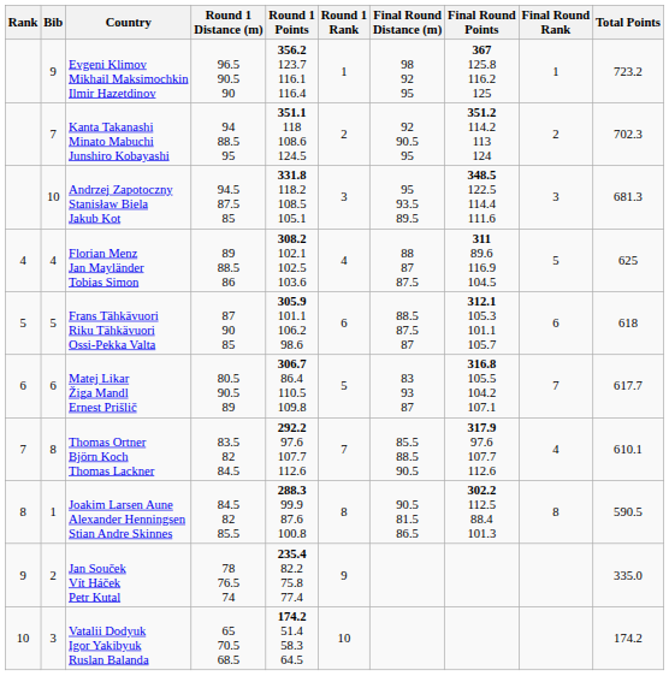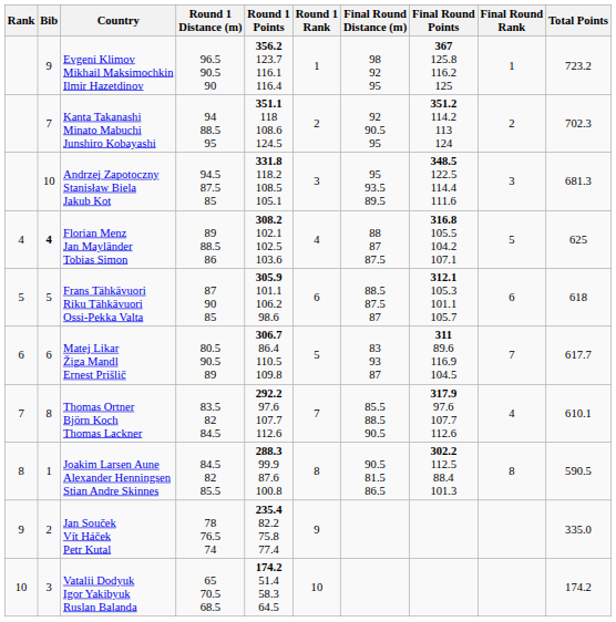 <table class="wikitable sortable" style="text-align:center">
 <tr>
 <th>Rank</th>
 <th>Bib</th>
 <th>Country</th>
 <th>Round 1<br>Distance (m)</th>
 <th>Round 1<br>Points</th>
 <th>Round 1<br>Rank</th>
 <th>Final Round <br>Distance (m)</th>
 <th>Final Round <br>Points</th>
 <th>Final Round<br> Rank</th>
 <th>Total Points</th>
 </tr>
 <tr>
 <td></td>
 <td>9</td>
 <td align=left><br><a href='#'>Evgeni Klimov</a><br><a href='#'>Mikhail Maksimochkin</a><br><a href='#'>Ilmir Hazetdinov</a></td>
 <td><br>96.5<br>90.5<br>90</td>
 <td><strong>356.2</strong><br>123.7<br>116.1<br>116.4</td>
 <td>1</td>
 <td><br>98<br>92<br>95</td>
 <td><strong>367</strong><br>125.8<br>116.2<br>125</td>
 <td>1</td>
 <td>723.2</td>
 </tr>
 <tr>
 <td></td>
 <td>7</td>
 <td align=left><br><a href='#'>Kanta Takanashi</a><br><a href='#'>Minato Mabuchi</a><br><a href='#'>Junshiro Kobayashi</a></td>
 <td><br>94<br>88.5<br>95</td>
 <td><strong>351.1</strong><br>118<br>108.6<br>124.5</td>
 <td>2</td>
 <td><br>92<br>90.5<br>95</td>
 <td><strong>351.2</strong><br>114.2<br>113<br>124</td>
 <td>2</td>
 <td>702.3</td>
 </tr>
 <tr>
 <td></td>
 <td>10</td>
 <td align=left><br><a href='#'>Andrzej Zapotoczny</a><br><a href='#'>Stanisław Biela</a><br><a href='#'>Jakub Kot</a></td>
 <td><br>94.5<br>87.5<br>85</td>
 <td><strong>331.8</strong><br>118.2<br>108.5<br>105.1</td>
 <td>3</td>
 <td><br>95<br>93.5<br>89.5</td>
 <td><strong>348.5</strong><br>122.5<br>114.4<br>111.6</td>
 <td>3</td>
 <td>681.3</td>
 </tr>
 <tr>
 <td>4</td>
-<td>4</td>
+<td><strong>4</strong></td>
 <td align=left><br><a href='#'>Florian Menz</a><br><a href='#'>Jan Mayländer</a><br><a href='#'>Tobias Simon</a></td>
 <td><br>89<br>88.5<br>86</td>
 <td><strong>308.2</strong><br>102.1<br>102.5<br>103.6</td>
 <td>4</td>
 <td><br>88<br>87<br>87.5</td>
-<td><strong>311</strong><br>89.6<br>116.9<br>104.5</td>
+<td><strong>316.8</strong><br>105.5<br>104.2<br>107.1</td>
 <td>5</td>
 <td>625</td>
 </tr>
 <tr>
 <td>5</td>
 <td>5</td>
 <td align=left><br><a href='#'>Frans Tähkävuori</a><br><a href='#'>Riku Tähkävuori</a><br><a href='#'>Ossi-Pekka Valta</a></td>
 <td><br>87<br>90<br>85</td>
 <td><strong>305.9</strong><br>101.1<br>106.2<br>98.6</td>
 <td>6</td>
 <td><br>88.5<br>87.5<br>87</td>
 <td><strong>312.1</strong><br>105.3<br>101.1<br>105.7</td>
 <td>6</td>
 <td>618</td>
 </tr>
 <tr>
 <td>6</td>
 <td>6</td>
 <td align=left><br><a href='#'>Matej Likar</a><br><a href='#'>Žiga Mandl</a><br><a href='#'>Ernest Prišlič</a></td>
 <td><br>80.5<br>90.5<br>89</td>
 <td><strong>306.7</strong><br>86.4<br>110.5<br>109.8</td>
 <td>5</td>
 <td><br>83<br>93<br>87</td>
-<td><strong>316.8</strong><br>105.5<br>104.2<br>107.1</td>
+<td><strong>311</strong><br>89.6<br>116.9<br>104.5</td>
 <td>7</td>
 <td>617.7</td>
 </tr>
 <tr>
 <td>7</td>
 <td>8</td>
 <td align=left><br><a href='#'>Thomas Ortner</a><br><a href='#'>Björn Koch</a><br><a href='#'>Thomas Lackner</a></td>
 <td><br>83.5<br>82<br>84.5</td>
 <td><strong>292.2</strong><br>97.6<br>107.7<br>112.6</td>
 <td>7</td>
 <td><br>85.5<br>88.5<br>90.5</td>
 <td><strong>317.9</strong><br>97.6<br>107.7<br>112.6</td>
 <td>4</td>
 <td>610.1</td>
 </tr>
 <tr>
 <td>8</td>
 <td>1</td>
 <td align=left><br><a href='#'>Joakim Larsen Aune</a><br><a href='#'>Alexander Henningsen</a><br><a href='#'>Stian Andre Skinnes</a></td>
 <td><br>84.5<br>82<br>85.5</td>
 <td><strong>288.3</strong><br>99.9<br>87.6<br>100.8</td>
 <td>8</td>
 <td><br>90.5<br>81.5<br>86.5</td>
 <td><strong>302.2</strong><br>112.5<br>88.4<br>101.3</td>
 <td>8</td>
 <td>590.5</td>
 </tr>
 <tr>
 <td>9</td>
 <td>2</td>
 <td align=left><br><a href='#'>Jan Souček</a><br><a href='#'>Vít Háček</a><br><a href='#'>Petr Kutal</a></td>
 <td><br>78<br>76.5<br>74</td>
 <td><strong>235.4</strong><br>82.2<br>75.8<br>77.4</td>
 <td>9</td>
 <td></td>
 <td></td>
 <td></td>
 <td>335.0</td>
 </tr>
 <tr>
 <td>10</td>
 <td>3</td>
 <td align=left><br><a href='#'>Vatalii Dodyuk</a><br><a href='#'>Igor Yakibyuk</a><br><a href='#'>Ruslan Balanda</a></td>
 <td><br>65<br>70.5<br>68.5</td>
 <td><strong>174.2</strong><br>51.4<br>58.3<br>64.5</td>
 <td>10</td>
 <td></td>
 <td></td>
 <td></td>
 <td>174.2</td>
 </tr>
 </table>
